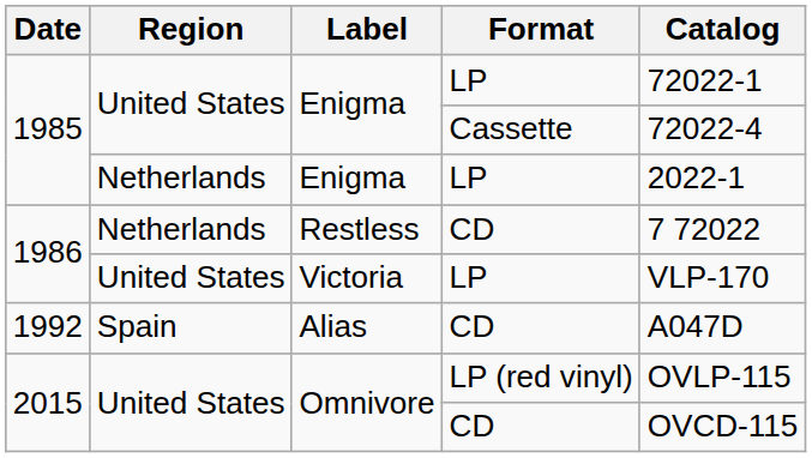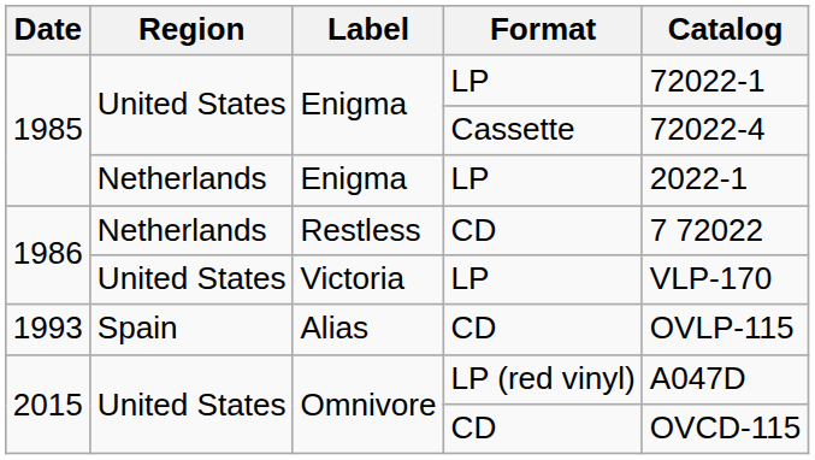 <table class="wikitable">
 <tr>
 <th>Date</th>
 <th>Region</th>
 <th>Label</th>
 <th>Format</th>
 <th>Catalog</th>
 </tr>
 <tr>
 <td rowspan="3">1985</td>
 <td rowspan="2">United States</td>
 <td rowspan="2">Enigma</td>
 <td>LP</td>
 <td>72022-1</td>
 </tr>
 <tr>
 <td>Cassette</td>
 <td>72022-4</td>
 </tr>
 <tr>
 <td>Netherlands</td>
 <td>Enigma</td>
 <td>LP</td>
 <td>2022-1</td>
 </tr>
 <tr>
 <td rowspan="2">1986</td>
 <td>Netherlands</td>
 <td>Restless</td>
 <td>CD</td>
 <td>7 72022</td>
 </tr>
 <tr>
 <td>United States</td>
 <td>Victoria</td>
 <td>LP</td>
 <td>VLP-170</td>
 </tr>
 <tr>
-<td>1992</td>
+<td>1993</td>
 <td>Spain</td>
 <td>Alias</td>
 <td>CD</td>
-<td>A047D</td>
+<td>OVLP-115</td>
 </tr>
 <tr>
 <td rowspan="2">2015</td>
 <td rowspan="2">United States</td>
 <td rowspan="2">Omnivore</td>
 <td>LP (red vinyl)</td>
-<td>OVLP-115</td>
+<td>A047D</td>
 </tr>
 <tr>
 <td>CD</td>
 <td>OVCD-115</td>
 </tr>
 </table>
